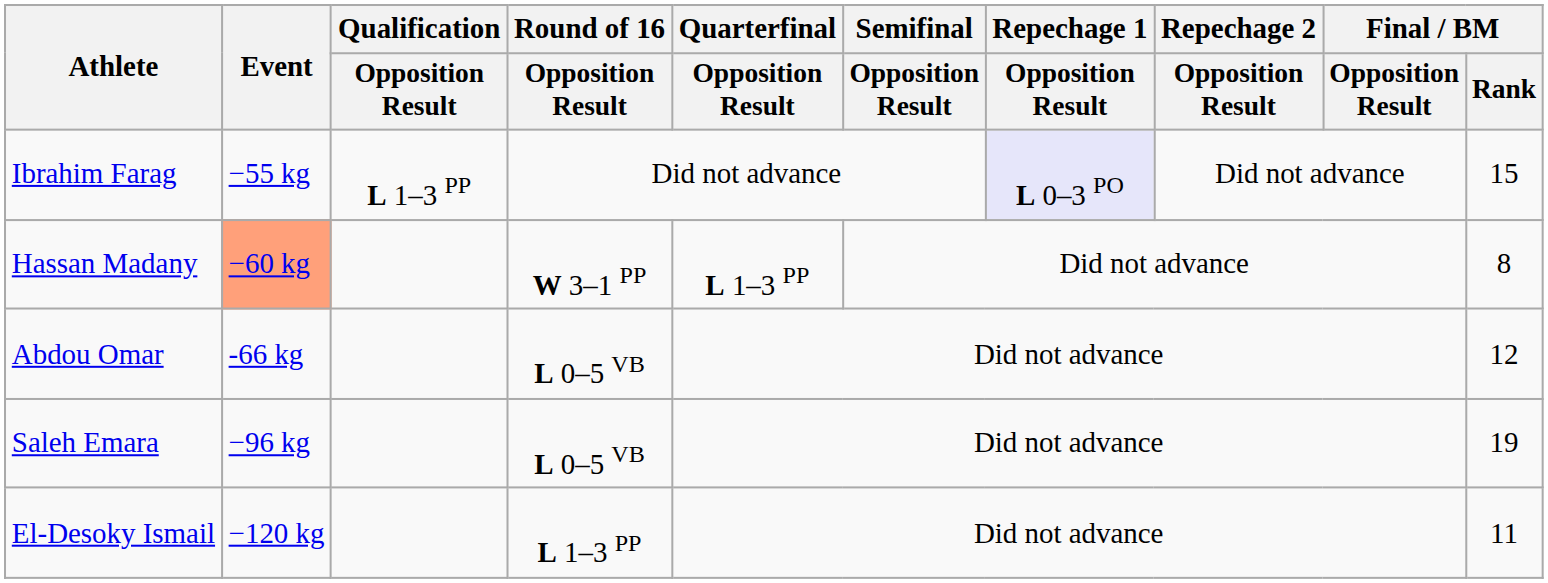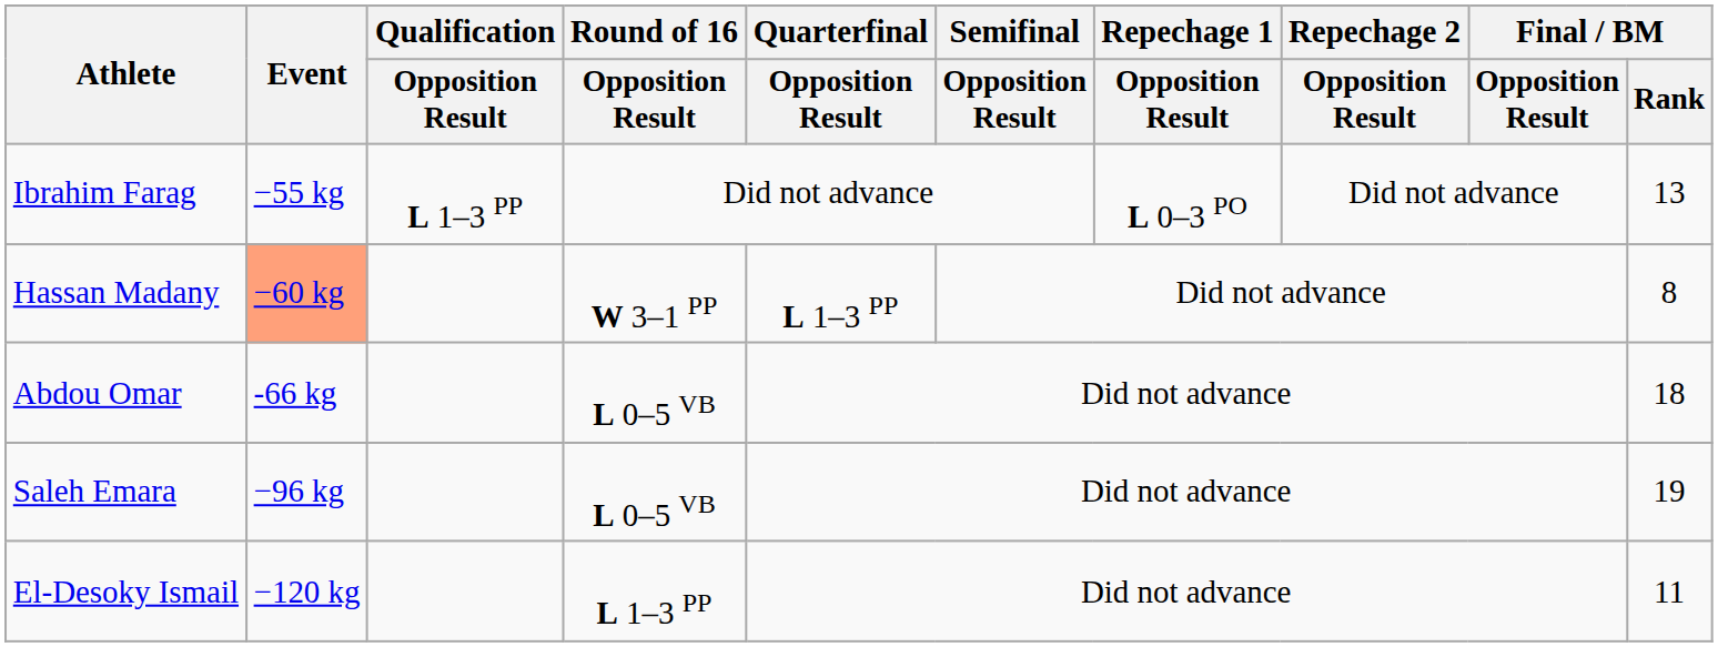 <table class="wikitable" style="font-size:90%">
 <tr>
 <th scope="col" rowspan=2>Athlete</th>
 <th scope="col" rowspan=2>Event</th>
 <th scope="col">Qualification</th>
 <th scope="col">Round of 16</th>
 <th scope="col">Quarterfinal</th>
 <th scope="col">Semifinal</th>
 <th scope="col">Repechage 1</th>
 <th scope="col">Repechage 2</th>
 <th scope="col" colspan=2>Final / BM</th>
 </tr>
 <tr style="font-size: 95%">
 <th scope="col">Opposition<br>Result</th>
 <th scope="col">Opposition<br>Result</th>
 <th scope="col">Opposition<br>Result</th>
 <th scope="col">Opposition<br>Result</th>
 <th scope="col">Opposition<br>Result</th>
 <th scope="col">Opposition<br>Result</th>
 <th scope="col">Opposition<br>Result</th>
 <th scope="col">Rank</th>
 </tr>
 <tr align=center>
 <td align=left><a href='#'>Ibrahim Farag</a></td>
 <td align=left><a href='#'>−55 kg</a></td>
 <td><br><strong>L</strong> 1–3 <sup>PP</sup></td>
 <td colspan=3>Did not advance</td>
-<td style="background: lavender;"><br><strong>L</strong> 0–3 <sup>PO</sup></td>
+<td><br><strong>L</strong> 0–3 <sup>PO</sup></td>
 <td colspan=2>Did not advance</td>
-<td>15</td>
+<td>13</td>
 </tr>
 <tr align=center>
 <td align=left><a href='#'>Hassan Madany</a></td>
 <td align=left style="background: lightsalmon;"><a href='#'>−60 kg</a></td>
 <td></td>
 <td><br><strong>W</strong> 3–1 <sup>PP</sup></td>
 <td><br><strong>L</strong> 1–3 <sup>PP</sup></td>
 <td colspan=4>Did not advance</td>
 <td>8</td>
 </tr>
 <tr align=center>
 <td align=left><a href='#'>Abdou Omar</a></td>
 <td align=left><a href='#'>-66 kg</a></td>
 <td></td>
 <td><br><strong>L</strong> 0–5 <sup>VB</sup></td>
 <td colspan=5>Did not advance</td>
-<td>12</td>
+<td>18</td>
 </tr>
 <tr align=center>
 <td align=left><a href='#'>Saleh Emara</a></td>
 <td align=left><a href='#'>−96 kg</a></td>
 <td></td>
 <td><br><strong>L</strong> 0–5 <sup>VB</sup></td>
 <td colspan=5>Did not advance</td>
 <td>19</td>
 </tr>
 <tr align=center>
 <td align=left><a href='#'>El-Desoky Ismail</a></td>
 <td align=left><a href='#'>−120 kg</a></td>
 <td></td>
 <td><br><strong>L</strong> 1–3 <sup>PP</sup></td>
 <td colspan=5>Did not advance</td>
 <td>11</td>
 </tr>
 </table>
